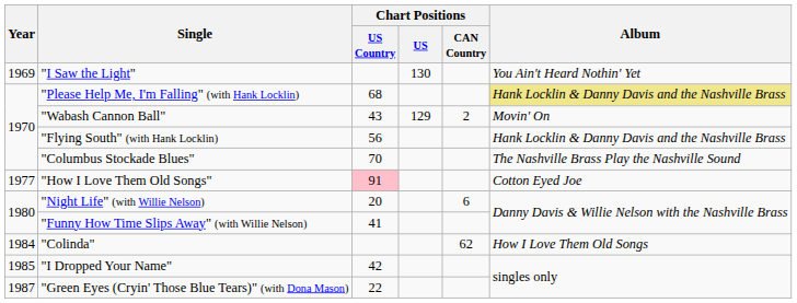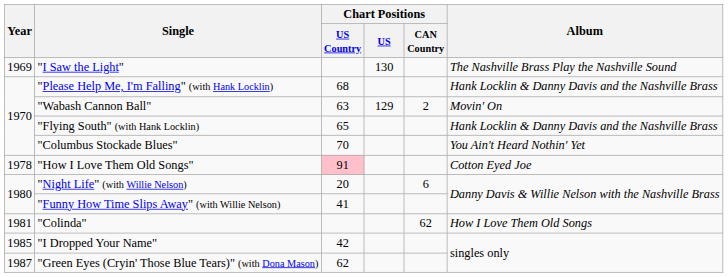 <table class="wikitable">
 <tr>
 <th rowspan="2">Year</th>
 <th rowspan="2">Single</th>
 <th colspan="3">Chart Positions</th>
 <th rowspan="2">Album</th>
 </tr>
 <tr>
 <th width="45"><small><a href='#'>US Country</a></small></th>
 <th width="45"><small><a href='#'>US</a></small><br></th>
 <th width="45"><small>CAN Country</small></th>
 </tr>
 <tr>
 <td>1969</td>
 <td>"<a href='#'>I Saw the Light</a>"</td>
 <td align="center"></td>
 <td align="center">130</td>
 <td align="center"></td>
-<td><em>You Ain't Heard Nothin' Yet</em></td>
+<td><em>The Nashville Brass Play the Nashville Sound</em></td>
 </tr>
 <tr>
 <td rowspan="4">1970</td>
 <td>"<a href='#'>Please Help Me, I'm Falling</a>" <small>(with <a href='#'>Hank Locklin</a>)</small></td>
 <td align="center">68</td>
 <td align="center"></td>
 <td align="center"></td>
-<td style="background: khaki;"><em>Hank Locklin & Danny Davis and the Nashville Brass</em></td>
+<td><em>Hank Locklin & Danny Davis and the Nashville Brass</em></td>
 </tr>
 <tr>
 <td>"Wabash Cannon Ball"</td>
-<td align="center">43</td>
+<td align="center">63</td>
 <td align="center">129</td>
 <td align="center">2</td>
 <td><em>Movin' On</em></td>
 </tr>
 <tr>
 <td>"Flying South" <small>(with Hank Locklin)</small></td>
-<td align="center">56</td>
+<td align="center">65</td>
 <td align="center"></td>
 <td align="center"></td>
 <td><em>Hank Locklin & Danny Davis and the Nashville Brass</em></td>
 </tr>
 <tr>
 <td>"Columbus Stockade Blues"</td>
 <td align="center">70</td>
 <td align="center"></td>
 <td align="center"></td>
-<td><em>The Nashville Brass Play the Nashville Sound</em></td>
+<td><em>You Ain't Heard Nothin' Yet</em></td>
 </tr>
 <tr>
-<td>1977</td>
+<td>1978</td>
 <td>"How I Love Them Old Songs"</td>
 <td align="center" style="background: pink;">91</td>
 <td align="center"></td>
 <td align="center"></td>
 <td><em>Cotton Eyed Joe</em></td>
 </tr>
 <tr>
 <td rowspan="2">1980</td>
 <td>"<a href='#'>Night Life</a>" <small>(with <a href='#'>Willie Nelson</a>)</small></td>
 <td align="center">20</td>
 <td align="center"></td>
 <td align="center">6</td>
 <td rowspan="2"><em>Danny Davis & Willie Nelson with the Nashville Brass</em></td>
 </tr>
 <tr>
 <td>"<a href='#'>Funny How Time Slips Away</a>" <small>(with Willie Nelson)</small></td>
 <td align="center">41</td>
 <td align="center"></td>
 <td align="center"></td>
 </tr>
 <tr>
-<td>1984</td>
+<td>1981</td>
 <td>"Colinda"</td>
 <td align="center"></td>
 <td align="center"></td>
 <td align="center">62</td>
 <td><em>How I Love Them Old Songs</em></td>
 </tr>
 <tr>
 <td>1985</td>
 <td>"I Dropped Your Name"</td>
 <td align="center">42</td>
 <td align="center"></td>
 <td align="center"></td>
 <td rowspan="2">singles only</td>
 </tr>
 <tr>
 <td>1987</td>
 <td>"Green Eyes (Cryin' Those Blue Tears)" <small>(with <a href='#'>Dona Mason</a>)</small></td>
-<td align="center">22</td>
+<td align="center">62</td>
 <td align="center"></td>
 <td align="center"></td>
 </tr>
 </table>
